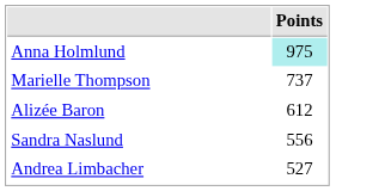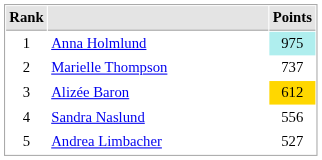 <table cellspacing="1" cellpadding="3" style="border:1px solid #aaa; font-size:86%;">
 <tr style="background:#e4e4e4;">
+<th style="border-bottom:1px solid #aaa; width:10px;">Rank</th>
 <th style="border-bottom:1px solid #aaa; width:200px;"></th>
 <th style="border-bottom:1px solid #aaa; width:20px;">Points</th>
 </tr>
 <tr>
+<td align=center>1</td>
 <td> <a href='#'>Anna Holmlund</a></td>
 <td align=center style="background: paleturquoise;">975</td>
 </tr>
 <tr>
+<td align=center>2</td>
 <td> <a href='#'>Marielle Thompson</a></td>
 <td align=center>737</td>
 </tr>
 <tr>
+<td align=center>3</td>
 <td> <a href='#'>Alizée Baron</a></td>
-<td align=center>612</td>
+<td align=center style="background: gold;">612</td>
 </tr>
 <tr>
+<td align=center>4</td>
 <td> <a href='#'>Sandra Naslund</a></td>
 <td align=center>556</td>
 </tr>
 <tr>
+<td align=center>5</td>
 <td> <a href='#'>Andrea Limbacher</a></td>
 <td align=center>527</td>
 </tr>
 </table>
